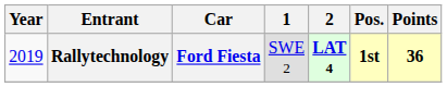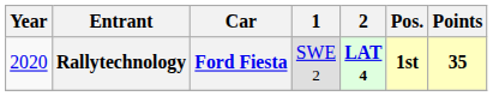 <table class="wikitable" border="1" style="text-align:center; font-size:90%;">
 <tr valign="top">
 <th>Year</th>
 <th>Entrant</th>
 <th>Car</th>
 <th>1</th>
 <th>2</th>
 <th>Pos.</th>
 <th>Points</th>
 </tr>
 <tr>
-<td><a href='#'>2019</a></td>
+<td><a href='#'>2020</a></td>
 <th>Rallytechnology</th>
 <th><a href='#'>Ford Fiesta</a></th>
 <td style="background:#DFDFDF;"><a href='#'>SWE</a><br><small>2</small></td>
 <td style="background:#DFFFDF;"><strong><a href='#'>LAT</a><br><small>4</small></strong></td>
 <th style="background:#FFFFBF;">1st</th>
-<th style="background:#FFFFBF;">36</th>
+<th style="background:#FFFFBF;">35</th>
 </tr>
 <tr>
 </tr>
 </table>
